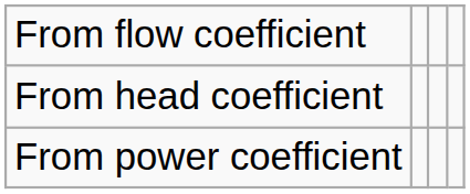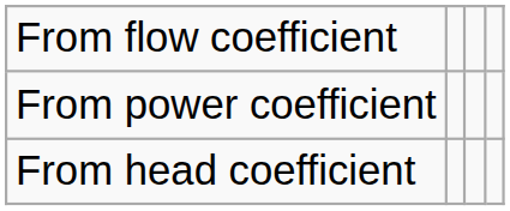 <table class="wikitable">
 <tr>
 <td>From flow coefficient</td>
+<td></td>
+<td></td>
+<td></td>
+</tr>
+<tr>
+<td>From power coefficient</td>
 <td></td>
 <td></td>
 <td></td>
 </tr>
 <tr>
 <td>From head coefficient</td>
 <td></td>
 <td></td>
 <td></td>
 </tr>
-<tr>
-<td>From power coefficient</td>
-<td></td>
-<td></td>
-<td></td>
-</tr>
 </table>
